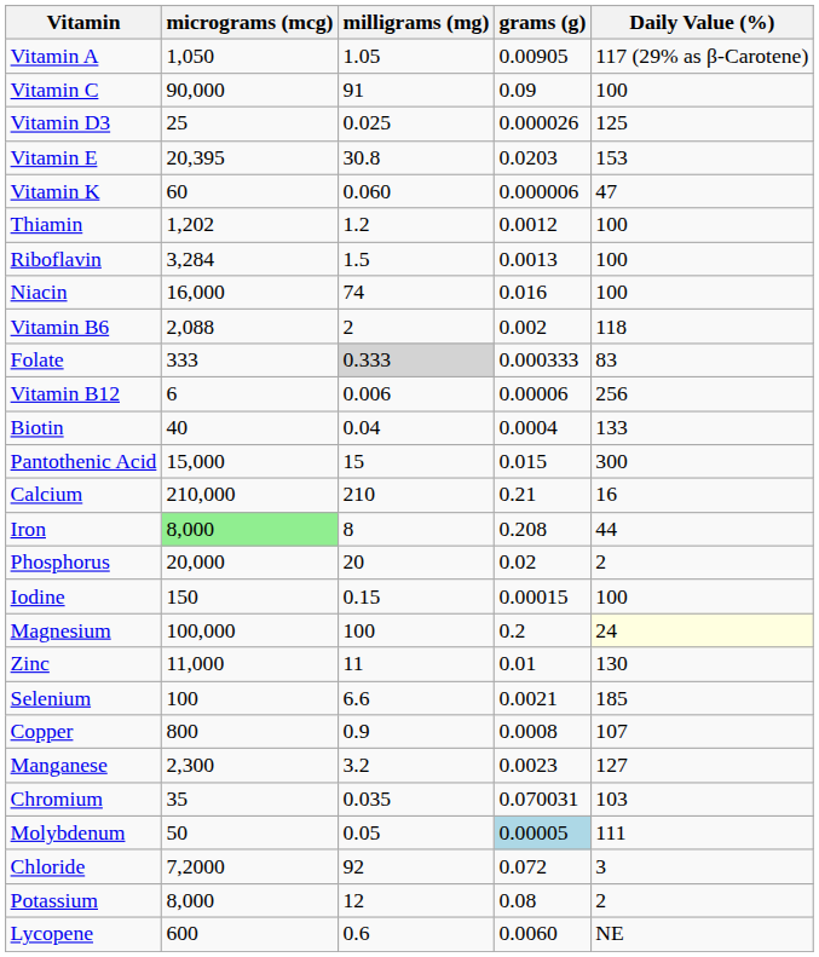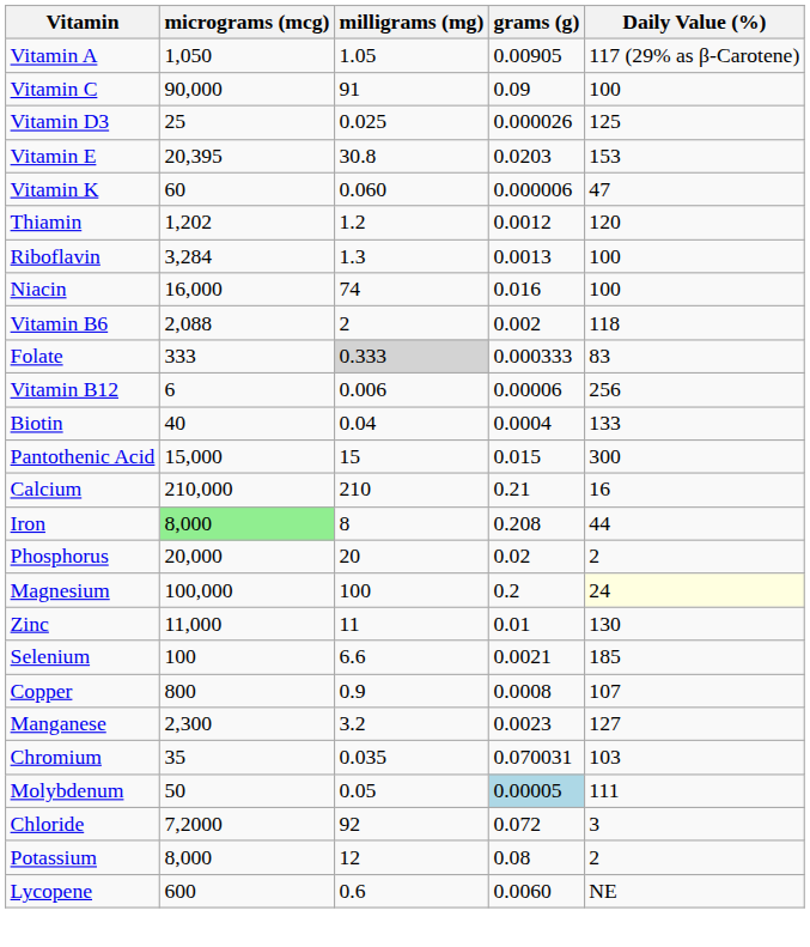 <table class="wikitable sortable">
 <tr>
 <th>Vitamin</th>
 <th>micrograms (mcg)</th>
 <th>milligrams (mg)</th>
 <th>grams (g)</th>
 <th>Daily Value (%)</th>
 </tr>
 <tr>
 <td><a href='#'>Vitamin A</a></td>
 <td>1,050</td>
 <td>1.05</td>
 <td>0.00905</td>
 <td>117 (29% as β-Carotene)</td>
 </tr>
 <tr>
 <td><a href='#'>Vitamin C</a></td>
 <td>90,000</td>
 <td>91</td>
 <td>0.09</td>
 <td>100</td>
 </tr>
 <tr>
 <td><a href='#'>Vitamin D3</a></td>
 <td>25</td>
 <td>0.025</td>
 <td>0.000026</td>
 <td>125</td>
 </tr>
 <tr>
 <td><a href='#'>Vitamin E</a></td>
 <td>20,395</td>
 <td>30.8</td>
 <td>0.0203</td>
 <td>153</td>
 </tr>
 <tr>
 <td><a href='#'>Vitamin K</a></td>
 <td>60</td>
 <td>0.060</td>
 <td>0.000006</td>
 <td>47</td>
 </tr>
 <tr>
 <td><a href='#'>Thiamin</a></td>
 <td>1,202</td>
 <td>1.2</td>
 <td>0.0012</td>
-<td>100</td>
+<td>120</td>
 </tr>
 <tr>
 <td><a href='#'>Riboflavin</a></td>
 <td>3,284</td>
-<td>1.5</td>
+<td>1.3</td>
 <td>0.0013</td>
 <td>100</td>
 </tr>
 <tr>
 <td><a href='#'>Niacin</a></td>
 <td>16,000</td>
 <td>74</td>
 <td>0.016</td>
 <td>100</td>
 </tr>
 <tr>
 <td><a href='#'>Vitamin B6</a></td>
 <td>2,088</td>
 <td>2</td>
 <td>0.002</td>
 <td>118</td>
 </tr>
 <tr>
 <td><a href='#'>Folate</a></td>
 <td>333</td>
 <td style="background: lightgrey;">0.333</td>
 <td>0.000333</td>
 <td>83</td>
 </tr>
 <tr>
 <td><a href='#'>Vitamin B12</a></td>
 <td>6</td>
 <td>0.006</td>
 <td>0.00006</td>
 <td>256</td>
 </tr>
 <tr>
 <td><a href='#'>Biotin</a></td>
 <td>40</td>
 <td>0.04</td>
 <td>0.0004</td>
 <td>133</td>
 </tr>
 <tr>
 <td><a href='#'>Pantothenic Acid</a></td>
 <td>15,000</td>
 <td>15</td>
 <td>0.015</td>
 <td>300</td>
 </tr>
 <tr>
 <td><a href='#'>Calcium</a></td>
 <td>210,000</td>
 <td>210</td>
 <td>0.21</td>
 <td>16</td>
 </tr>
 <tr>
 <td><a href='#'>Iron</a></td>
 <td style="background: lightgreen;">8,000</td>
 <td>8</td>
 <td>0.208</td>
 <td>44</td>
 </tr>
 <tr>
 <td><a href='#'>Phosphorus</a></td>
 <td>20,000</td>
 <td>20</td>
 <td>0.02</td>
 <td>2</td>
-</tr>
-<tr>
-<td><a href='#'>Iodine</a></td>
-<td>150</td>
-<td>0.15</td>
-<td>0.00015</td>
-<td>100</td>
 </tr>
 <tr>
 <td><a href='#'>Magnesium</a></td>
 <td>100,000</td>
 <td>100</td>
 <td>0.2</td>
 <td style="background: lightyellow;">24</td>
 </tr>
 <tr>
 <td><a href='#'>Zinc</a></td>
 <td>11,000</td>
 <td>11</td>
 <td>0.01</td>
 <td>130</td>
 </tr>
 <tr>
 <td><a href='#'>Selenium</a></td>
 <td>100</td>
 <td>6.6</td>
 <td>0.0021</td>
 <td>185</td>
 </tr>
 <tr>
 <td><a href='#'>Copper</a></td>
 <td>800</td>
 <td>0.9</td>
 <td>0.0008</td>
 <td>107</td>
 </tr>
 <tr>
 <td><a href='#'>Manganese</a></td>
 <td>2,300</td>
 <td>3.2</td>
 <td>0.0023</td>
 <td>127</td>
 </tr>
 <tr>
 <td><a href='#'>Chromium</a></td>
 <td>35</td>
 <td>0.035</td>
 <td>0.070031</td>
 <td>103</td>
 </tr>
 <tr>
 <td><a href='#'>Molybdenum</a></td>
 <td>50</td>
 <td>0.05</td>
 <td style="background: lightblue;">0.00005</td>
 <td>111</td>
 </tr>
 <tr>
 <td><a href='#'>Chloride</a></td>
 <td>7,2000</td>
 <td>92</td>
 <td>0.072</td>
 <td>3</td>
 </tr>
 <tr>
 <td><a href='#'>Potassium</a></td>
 <td>8,000</td>
 <td>12</td>
 <td>0.08</td>
 <td>2</td>
 </tr>
 <tr>
 <td><a href='#'>Lycopene</a></td>
 <td>600</td>
 <td>0.6</td>
 <td>0.0060</td>
 <td>NE</td>
 </tr>
 </table>
